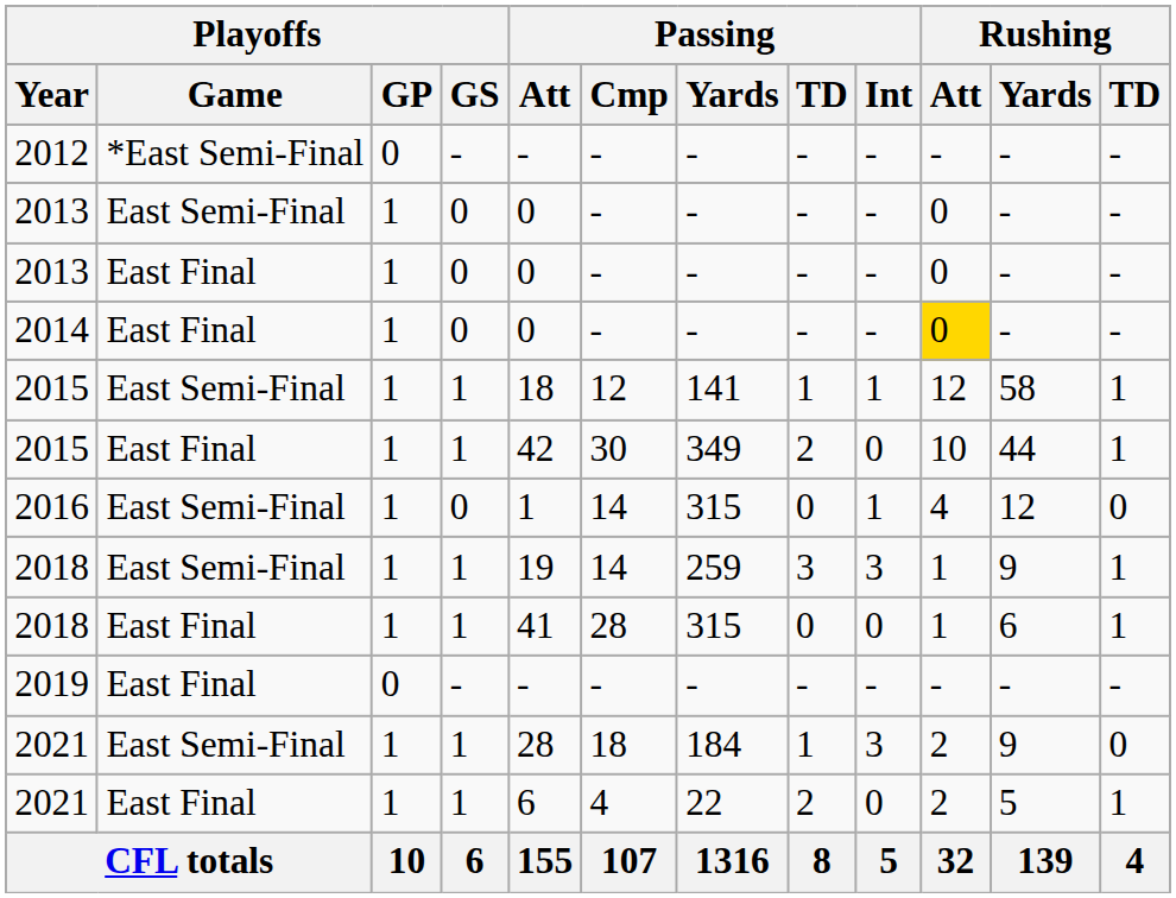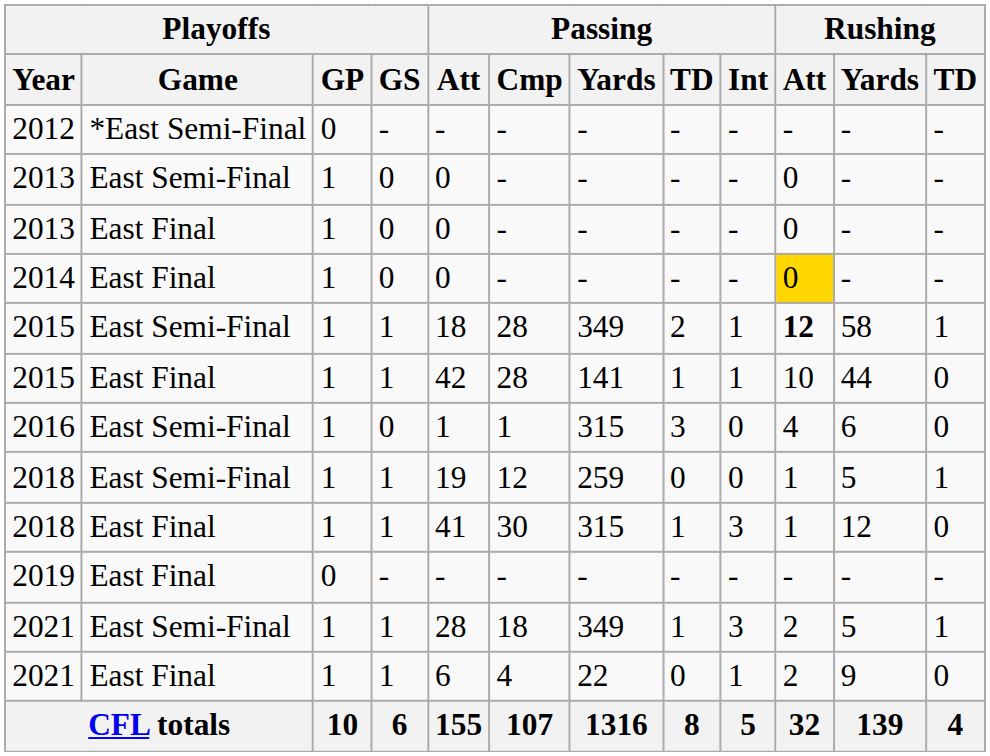 <table class="wikitable">
 <tr>
 <th colspan="4">Playoffs</th>
 <th colspan="5">Passing</th>
 <th colspan="3">Rushing</th>
 </tr>
 <tr>
 <th>Year</th>
 <th>Game</th>
 <th>GP</th>
 <th>GS</th>
 <th>Att</th>
 <th>Cmp</th>
 <th>Yards</th>
 <th>TD</th>
 <th>Int</th>
 <th>Att</th>
 <th>Yards</th>
 <th>TD</th>
 </tr>
 <tr>
 <td>2012</td>
 <td>*East Semi-Final</td>
 <td>0</td>
 <td>-</td>
 <td>-</td>
 <td>-</td>
 <td>-</td>
 <td>-</td>
 <td>-</td>
 <td>-</td>
 <td>-</td>
 <td>-</td>
 </tr>
 <tr>
 <td>2013</td>
 <td>East Semi-Final</td>
 <td>1</td>
 <td>0</td>
 <td>0</td>
 <td>-</td>
 <td>-</td>
 <td>-</td>
 <td>-</td>
 <td>0</td>
 <td>-</td>
 <td>-</td>
 </tr>
 <tr>
 <td>2013</td>
 <td>East Final</td>
 <td>1</td>
 <td>0</td>
 <td>0</td>
 <td>-</td>
 <td>-</td>
 <td>-</td>
 <td>-</td>
 <td>0</td>
 <td>-</td>
 <td>-</td>
 </tr>
 <tr>
 <td>2014</td>
 <td>East Final</td>
 <td>1</td>
 <td>0</td>
 <td>0</td>
 <td>-</td>
 <td>-</td>
 <td>-</td>
 <td>-</td>
 <td style="background: gold;">0</td>
 <td>-</td>
 <td>-</td>
 </tr>
 <tr>
 <td>2015</td>
 <td>East Semi-Final</td>
 <td>1</td>
 <td>1</td>
 <td>18</td>
-<td>12</td>
-<td>141</td>
+<td>28</td>
+<td>349</td>
+<td>2</td>
 <td>1</td>
-<td>1</td>
-<td>12</td>
+<td><strong>12</strong></td>
 <td>58</td>
 <td>1</td>
 </tr>
 <tr>
 <td>2015</td>
 <td>East Final</td>
 <td>1</td>
 <td>1</td>
 <td>42</td>
-<td>30</td>
-<td>349</td>
-<td>2</td>
-<td>0</td>
+<td>28</td>
+<td>141</td>
+<td>1</td>
+<td>1</td>
 <td>10</td>
 <td>44</td>
-<td>1</td>
+<td>0</td>
 </tr>
 <tr>
 <td>2016</td>
 <td>East Semi-Final</td>
 <td>1</td>
 <td>0</td>
 <td>1</td>
-<td>14</td>
+<td>1</td>
 <td>315</td>
+<td>3</td>
 <td>0</td>
-<td>1</td>
 <td>4</td>
-<td>12</td>
+<td>6</td>
 <td>0</td>
 </tr>
 <tr>
 <td>2018</td>
 <td>East Semi-Final</td>
 <td>1</td>
 <td>1</td>
 <td>19</td>
-<td>14</td>
+<td>12</td>
 <td>259</td>
-<td>3</td>
-<td>3</td>
+<td>0</td>
+<td>0</td>
 <td>1</td>
-<td>9</td>
+<td>5</td>
 <td>1</td>
 </tr>
 <tr>
 <td>2018</td>
 <td>East Final</td>
 <td>1</td>
 <td>1</td>
 <td>41</td>
-<td>28</td>
+<td>30</td>
 <td>315</td>
+<td>1</td>
+<td>3</td>
+<td>1</td>
+<td>12</td>
 <td>0</td>
-<td>0</td>
-<td>1</td>
-<td>6</td>
-<td>1</td>
 </tr>
 <tr>
 <td>2019</td>
 <td>East Final</td>
 <td>0</td>
 <td>-</td>
 <td>-</td>
 <td>-</td>
 <td>-</td>
 <td>-</td>
 <td>-</td>
 <td>-</td>
 <td>-</td>
 <td>-</td>
 </tr>
 <tr>
 <td>2021</td>
 <td>East Semi-Final</td>
 <td>1</td>
 <td>1</td>
 <td>28</td>
 <td>18</td>
-<td>184</td>
+<td>349</td>
 <td>1</td>
 <td>3</td>
 <td>2</td>
-<td>9</td>
-<td>0</td>
+<td>5</td>
+<td>1</td>
 </tr>
 <tr>
 <td>2021</td>
 <td>East Final</td>
 <td>1</td>
 <td>1</td>
 <td>6</td>
 <td>4</td>
 <td>22</td>
+<td>0</td>
+<td>1</td>
 <td>2</td>
+<td>9</td>
 <td>0</td>
-<td>2</td>
-<td>5</td>
-<td>1</td>
 </tr>
 <tr>
 <th colspan="2"><a href='#'>CFL</a> totals</th>
 <th>10</th>
 <th>6</th>
 <th>155</th>
 <th>107</th>
 <th>1316</th>
 <th>8</th>
 <th>5</th>
 <th>32</th>
 <th>139</th>
 <th>4</th>
 </tr>
 </table>
